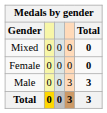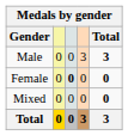 <table class=wikitable style=font-size:85%;float:right;text-align:center>
 <tr>
 <th colspan=5>Medals by gender</th>
 </tr>
 <tr>
 <th>Gender</th>
 <td bgcolor=F7F6A8></td>
 <td bgcolor=DCE5E5></td>
 <td bgcolor=FFDAB9></td>
 <th>Total</th>
 </tr>
 <tr>
+<td>Male</td>
+<td bgcolor=F7F6A8>0</td>
+<td bgcolor=DCE5E5>0</td>
+<td bgcolor=FFDAB9>3</td>
+<td><strong>3</strong></td>
+</tr>
+<tr>
+<td>Female</td>
+<td bgcolor=F7F6A8>0</td>
+<td bgcolor=DCE5E5><strong>0</strong></td>
+<td bgcolor=FFDAB9>0</td>
+<td><strong>0</strong></td>
+</tr>
+<tr>
 <td>Mixed</td>
 <td bgcolor=F7F6A8>0</td>
 <td bgcolor=DCE5E5>0</td>
 <td bgcolor=FFDAB9>0</td>
 <td><strong>0</strong></td>
-</tr>
-<tr>
-<td>Female</td>
-<td bgcolor=F7F6A8>0</td>
-<td bgcolor=DCE5E5>0</td>
-<td bgcolor=FFDAB9>0</td>
-<td><strong>0</strong></td>
-</tr>
-<tr>
-<td>Male</td>
-<td bgcolor=F7F6A8>0</td>
-<td bgcolor=DCE5E5>0</td>
-<td bgcolor=FFDAB9>3</td>
-<td><strong>3</strong></td>
 </tr>
 <tr>
 <th>Total</th>
 <th style=background:gold>0</th>
 <th style=background:silver>0</th>
 <th style=background:#c96>3</th>
 <th>3</th>
 </tr>
 </table>
